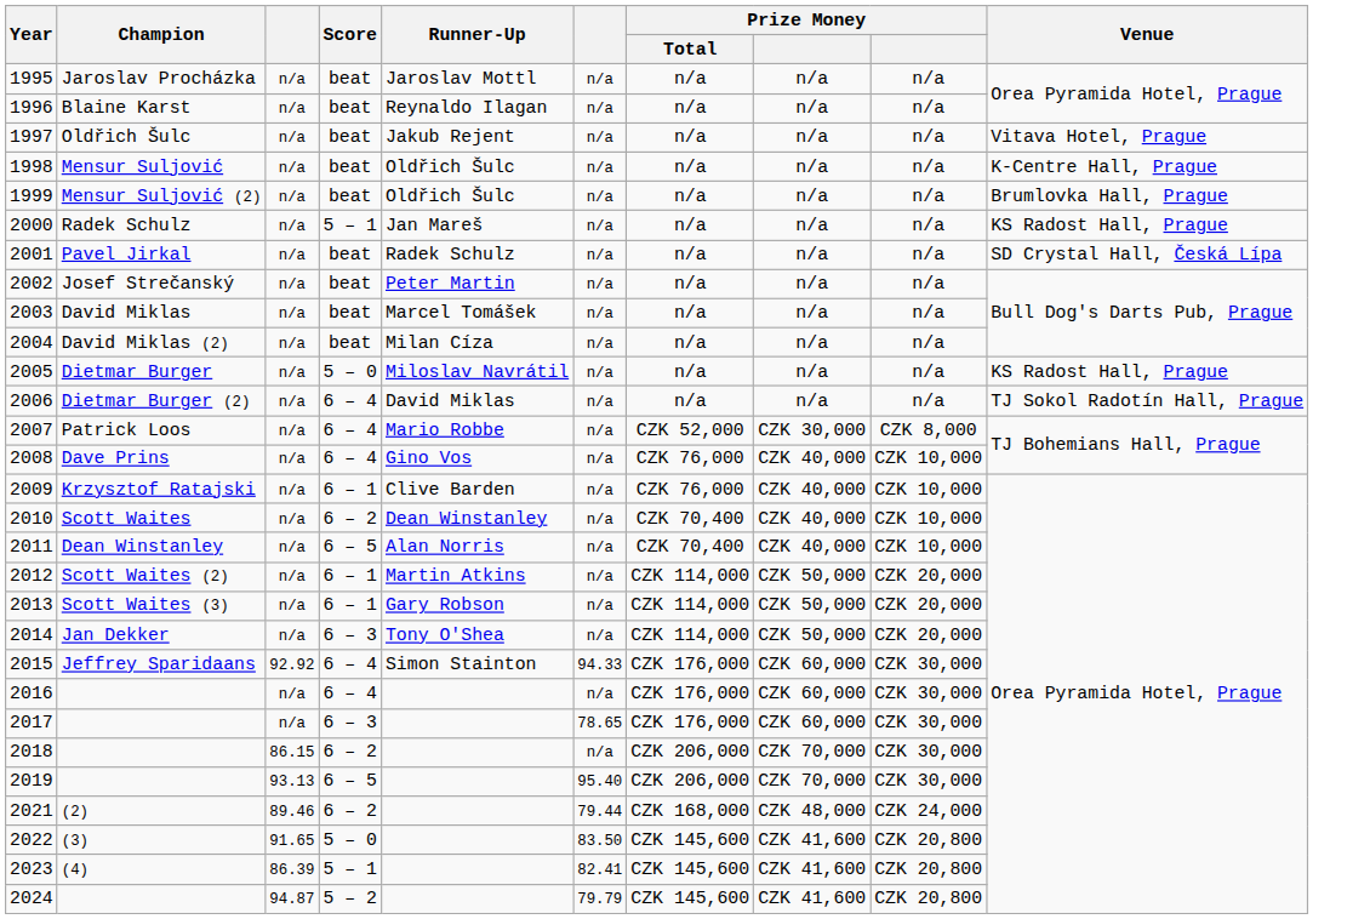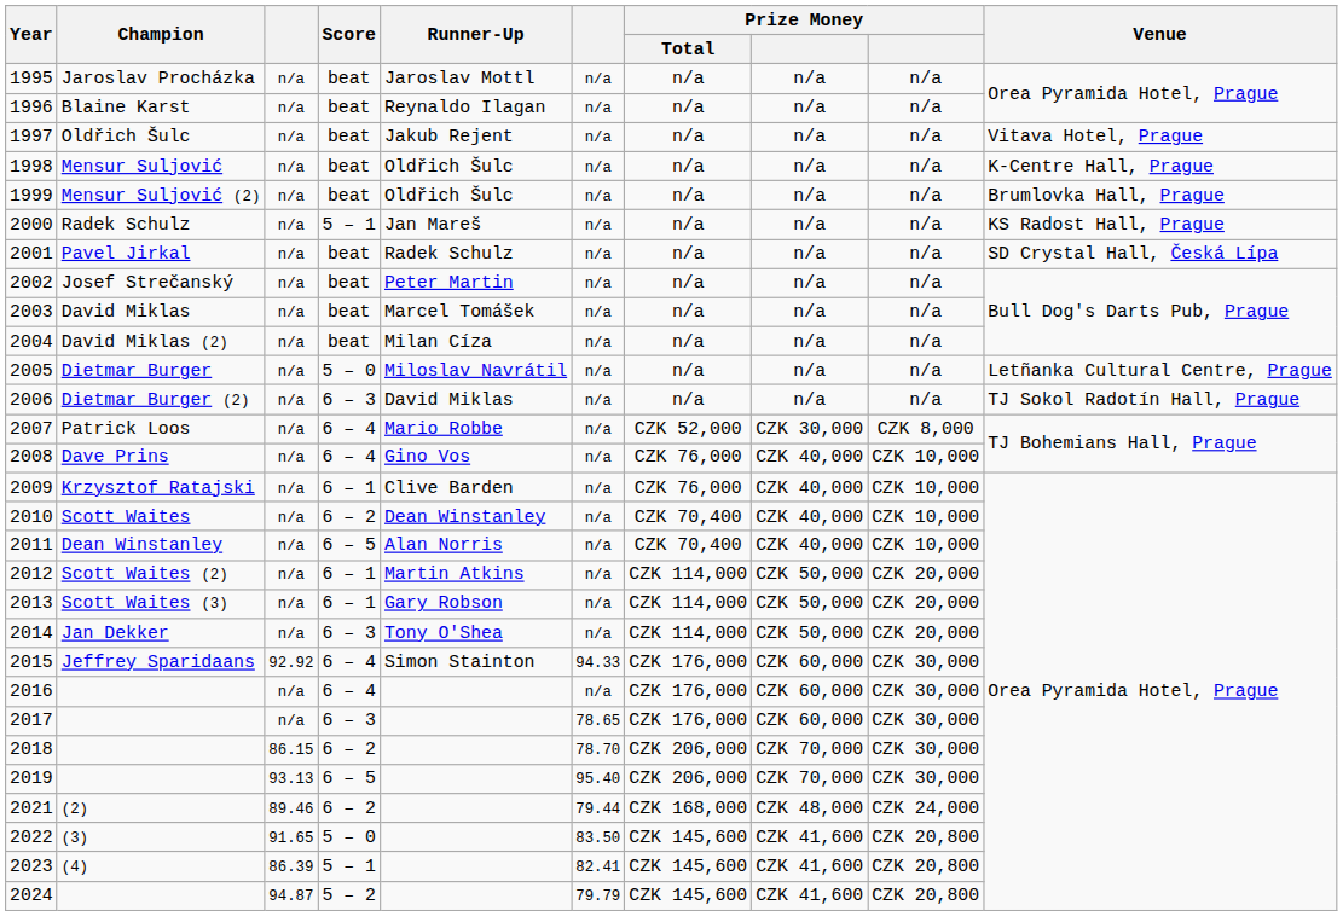 <table class="wikitable sortable">
 <tr>
 <th rowspan=2>Year</th>
 <th rowspan=2>Champion</th>
 <th rowspan=2></th>
 <th rowspan=2>Score</th>
 <th rowspan=2>Runner-Up</th>
 <th rowspan=2></th>
 <th colspan=3>Prize Money</th>
 <th rowspan=2>Venue</th>
 </tr>
 <tr>
 <th>Total</th>
 <th></th>
 <th></th>
 </tr>
 <tr>
 <td>1995</td>
 <td> Jaroslav Procházka</td>
 <td align=center><small><span>n/a</span></small></td>
 <td align=center>beat</td>
 <td> Jaroslav Mottl</td>
 <td align=center><small><span>n/a</span></small></td>
 <td align=center>n/a</td>
 <td align=center>n/a</td>
 <td align=center>n/a</td>
 <td rowspan=2>Orea Pyramida Hotel, <a href='#'>Prague</a></td>
 </tr>
 <tr>
 <td>1996</td>
 <td> Blaine Karst</td>
 <td align=center><small><span>n/a</span></small></td>
 <td align=center>beat</td>
 <td> Reynaldo Ilagan</td>
 <td align=center><small><span>n/a</span></small></td>
 <td align=center>n/a</td>
 <td align=center>n/a</td>
 <td align=center>n/a</td>
 </tr>
 <tr>
 <td>1997</td>
 <td> Oldřich Šulc</td>
 <td align=center><small><span>n/a</span></small></td>
 <td align=center>beat</td>
 <td> Jakub Rejent</td>
 <td align=center><small><span>n/a</span></small></td>
 <td align=center>n/a</td>
 <td align=center>n/a</td>
 <td align=center>n/a</td>
 <td>Vitava Hotel, <a href='#'>Prague</a></td>
 </tr>
 <tr>
 <td>1998</td>
 <td> <a href='#'>Mensur Suljović</a></td>
 <td align=center><small><span>n/a</span></small></td>
 <td align=center>beat</td>
 <td> Oldřich Šulc</td>
 <td align=center><small><span>n/a</span></small></td>
 <td align=center>n/a</td>
 <td align=center>n/a</td>
 <td align=center>n/a</td>
 <td>K-Centre Hall, <a href='#'>Prague</a></td>
 </tr>
 <tr>
 <td>1999</td>
 <td> <a href='#'>Mensur Suljović</a> <small>(2)</small></td>
 <td align=center><small><span>n/a</span></small></td>
 <td align=center>beat</td>
 <td> Oldřich Šulc</td>
 <td align=center><small><span>n/a</span></small></td>
 <td align=center>n/a</td>
 <td align=center>n/a</td>
 <td align=center>n/a</td>
 <td>Brumlovka Hall, <a href='#'>Prague</a></td>
 </tr>
 <tr>
 <td>2000</td>
 <td> Radek Schulz</td>
 <td align=center><small><span>n/a</span></small></td>
 <td align=center>5 – 1</td>
 <td> Jan Mareš</td>
 <td align=center><small><span>n/a</span></small></td>
 <td align=center>n/a</td>
 <td align=center>n/a</td>
 <td align=center>n/a</td>
 <td>KS Radost Hall, <a href='#'>Prague</a></td>
 </tr>
 <tr>
 <td>2001</td>
 <td> <a href='#'>Pavel Jirkal</a></td>
 <td align=center><small><span>n/a</span></small></td>
 <td align=center>beat</td>
 <td> Radek Schulz</td>
 <td align=center><small><span>n/a</span></small></td>
 <td align=center>n/a</td>
 <td align=center>n/a</td>
 <td align=center>n/a</td>
 <td>SD Crystal Hall, <a href='#'>Česká Lípa</a></td>
 </tr>
 <tr>
 <td>2002</td>
 <td> Josef Strečanský</td>
 <td align=center><small><span>n/a</span></small></td>
 <td align=center>beat</td>
 <td> <a href='#'>Peter Martin</a></td>
 <td align=center><small><span>n/a</span></small></td>
 <td align=center>n/a</td>
 <td align=center>n/a</td>
 <td align=center>n/a</td>
 <td rowspan=3>Bull Dog's Darts Pub, <a href='#'>Prague</a></td>
 </tr>
 <tr>
 <td>2003</td>
 <td> David Miklas</td>
 <td align=center><small><span>n/a</span></small></td>
 <td align=center>beat</td>
 <td> Marcel Tomášek</td>
 <td align=center><small><span>n/a</span></small></td>
 <td align=center>n/a</td>
 <td align=center>n/a</td>
 <td align=center>n/a</td>
 </tr>
 <tr>
 <td>2004</td>
 <td> David Miklas <small>(2)</small></td>
 <td align=center><small><span>n/a</span></small></td>
 <td align=center>beat</td>
 <td> Milan Cíza</td>
 <td align=center><small><span>n/a</span></small></td>
 <td align=center>n/a</td>
 <td align=center>n/a</td>
 <td align=center>n/a</td>
 </tr>
 <tr>
 <td>2005</td>
 <td> <a href='#'>Dietmar Burger</a></td>
 <td align=center><small><span>n/a</span></small></td>
 <td align=center>5 – 0</td>
 <td> <a href='#'>Miloslav Navrátil</a></td>
 <td align=center><small><span>n/a</span></small></td>
 <td align=center>n/a</td>
 <td align=center>n/a</td>
 <td align=center>n/a</td>
-<td>KS Radost Hall, <a href='#'>Prague</a></td>
+<td>Letñanka Cultural Centre, <a href='#'>Prague</a></td>
 </tr>
 <tr>
 <td>2006</td>
 <td> <a href='#'>Dietmar Burger</a> <small>(2)</small></td>
 <td align=center><small><span>n/a</span></small></td>
-<td align=center>6 – 4</td>
+<td align=center>6 – 3</td>
 <td> David Miklas</td>
 <td align=center><small><span>n/a</span></small></td>
 <td align=center>n/a</td>
 <td align=center>n/a</td>
 <td align=center>n/a</td>
 <td>TJ Sokol Radotín Hall, <a href='#'>Prague</a></td>
 </tr>
 <tr>
 <td>2007</td>
 <td> Patrick Loos</td>
 <td align=center><small><span>n/a</span></small></td>
 <td align=center>6 – 4</td>
 <td> <a href='#'>Mario Robbe</a></td>
 <td align=center><small><span>n/a</span></small></td>
 <td align=center>CZK 52,000</td>
 <td align=center>CZK 30,000</td>
 <td align=center>CZK 8,000</td>
 <td rowspan=2>TJ Bohemians Hall, <a href='#'>Prague</a></td>
 </tr>
 <tr>
 <td>2008</td>
 <td> <a href='#'>Dave Prins</a></td>
 <td align=center><small><span>n/a</span></small></td>
 <td align=center>6 – 4</td>
 <td> <a href='#'>Gino Vos</a></td>
 <td align=center><small><span>n/a</span></small></td>
 <td align=center>CZK 76,000</td>
 <td align=center>CZK 40,000</td>
 <td align=center>CZK 10,000</td>
 </tr>
 <tr>
 <td>2009</td>
 <td> <a href='#'>Krzysztof Ratajski</a></td>
 <td align=center><small><span>n/a</span></small></td>
 <td align=center>6 – 1</td>
 <td> Clive Barden</td>
 <td align=center><small><span>n/a</span></small></td>
 <td align=center>CZK 76,000</td>
 <td align=center>CZK 40,000</td>
 <td align=center>CZK 10,000</td>
 <td rowspan=15>Orea Pyramida Hotel, <a href='#'>Prague</a></td>
 </tr>
 <tr>
 <td>2010</td>
 <td> <a href='#'>Scott Waites</a></td>
 <td align=center><small><span>n/a</span></small></td>
 <td align=center>6 – 2</td>
 <td> <a href='#'>Dean Winstanley</a></td>
 <td align=center><small><span>n/a</span></small></td>
 <td align=center>CZK 70,400</td>
 <td align=center>CZK 40,000</td>
 <td align=center>CZK 10,000</td>
 </tr>
 <tr>
 <td>2011</td>
 <td> <a href='#'>Dean Winstanley</a></td>
 <td align=center><small><span>n/a</span></small></td>
 <td align=center>6 – 5</td>
 <td> <a href='#'>Alan Norris</a></td>
 <td align=center><small><span>n/a</span></small></td>
 <td align=center>CZK 70,400</td>
 <td align=center>CZK 40,000</td>
 <td align=center>CZK 10,000</td>
 </tr>
 <tr>
 <td>2012</td>
 <td> <a href='#'>Scott Waites</a> <small>(2)</small></td>
 <td align=center><small><span>n/a</span></small></td>
 <td align=center>6 – 1</td>
 <td> <a href='#'>Martin Atkins</a></td>
 <td align=center><small><span>n/a</span></small></td>
 <td align=center>CZK 114,000</td>
 <td align=center>CZK 50,000</td>
 <td align=center>CZK 20,000</td>
 </tr>
 <tr>
 <td>2013</td>
 <td> <a href='#'>Scott Waites</a> <small>(3)</small></td>
 <td align=center><small><span>n/a</span></small></td>
 <td align=center>6 – 1</td>
 <td> <a href='#'>Gary Robson</a></td>
 <td align=center><small><span>n/a</span></small></td>
 <td align=center>CZK 114,000</td>
 <td align=center>CZK 50,000</td>
 <td align=center>CZK 20,000</td>
 </tr>
 <tr>
 <td>2014</td>
 <td> <a href='#'>Jan Dekker</a></td>
 <td align=center><small><span>n/a</span></small></td>
 <td align=center>6 – 3</td>
 <td> <a href='#'>Tony O'Shea</a></td>
 <td align=center><small><span>n/a</span></small></td>
 <td align=center>CZK 114,000</td>
 <td align=center>CZK 50,000</td>
 <td align=center>CZK 20,000</td>
 </tr>
 <tr>
 <td>2015</td>
 <td> <a href='#'>Jeffrey Sparidaans</a></td>
 <td align=center><small><span>92.92</span></small></td>
 <td align=center>6 – 4</td>
 <td> Simon Stainton</td>
 <td align=center><small><span>94.33</span></small></td>
 <td align=center>CZK 176,000</td>
 <td align=center>CZK 60,000</td>
 <td align=center>CZK 30,000</td>
 </tr>
 <tr>
 <td>2016</td>
 <td></td>
 <td align=center><small><span>n/a</span></small></td>
 <td align=center>6 – 4</td>
 <td></td>
 <td align=center><small><span>n/a</span></small></td>
 <td align=center>CZK 176,000</td>
 <td align=center>CZK 60,000</td>
 <td align=center>CZK 30,000</td>
 </tr>
 <tr>
 <td>2017</td>
 <td></td>
 <td align=center><small><span>n/a</span></small></td>
 <td align=center>6 – 3</td>
 <td></td>
 <td align=center><small><span>78.65</span></small></td>
 <td align=center>CZK 176,000</td>
 <td align=center>CZK 60,000</td>
 <td align=center>CZK 30,000</td>
 </tr>
 <tr>
 <td>2018</td>
 <td></td>
 <td align=center><small><span>86.15</span></small></td>
 <td align=center>6 – 2</td>
 <td></td>
-<td align=center><small><span>n/a</span></small></td>
+<td align=center><small><span>78.70</span></small></td>
 <td align=center>CZK 206,000</td>
 <td align=center>CZK 70,000</td>
 <td align=center>CZK 30,000</td>
 </tr>
 <tr>
 <td>2019</td>
 <td></td>
 <td align=center><small><span>93.13</span></small></td>
 <td align=center>6 – 5</td>
 <td></td>
 <td align=center><small><span>95.40</span></small></td>
 <td align=center>CZK 206,000</td>
 <td align=center>CZK 70,000</td>
 <td align=center>CZK 30,000</td>
 </tr>
 <tr>
 <td>2021</td>
 <td> <small>(2)</small></td>
 <td align=center><small><span>89.46</span></small></td>
 <td align=center>6 – 2</td>
 <td></td>
 <td align=center><small><span>79.44</span></small></td>
 <td align=center>CZK 168,000</td>
 <td align=center>CZK 48,000</td>
 <td align=center>CZK 24,000</td>
 </tr>
 <tr>
 <td>2022</td>
 <td> <small>(3)</small></td>
 <td align=center><small><span>91.65</span></small></td>
 <td align=center>5 – 0</td>
 <td></td>
 <td align=center><small><span>83.50</span></small></td>
 <td align=center>CZK 145,600</td>
 <td align=center>CZK 41,600</td>
 <td align=center>CZK 20,800</td>
 </tr>
 <tr>
 <td>2023</td>
 <td> <small>(4)</small></td>
 <td align=center><small><span>86.39</span></small></td>
 <td align=center>5 – 1</td>
 <td></td>
 <td align=center><small><span>82.41</span></small></td>
 <td align=center>CZK 145,600</td>
 <td align=center>CZK 41,600</td>
 <td align=center>CZK 20,800</td>
 </tr>
 <tr>
 <td>2024</td>
 <td></td>
 <td align=center><small><span>94.87</span></small></td>
 <td align=center>5 – 2</td>
 <td></td>
 <td align=center><small><span>79.79</span></small></td>
 <td align=center>CZK 145,600</td>
 <td align=center>CZK 41,600</td>
 <td align=center>CZK 20,800</td>
 </tr>
 </table>
